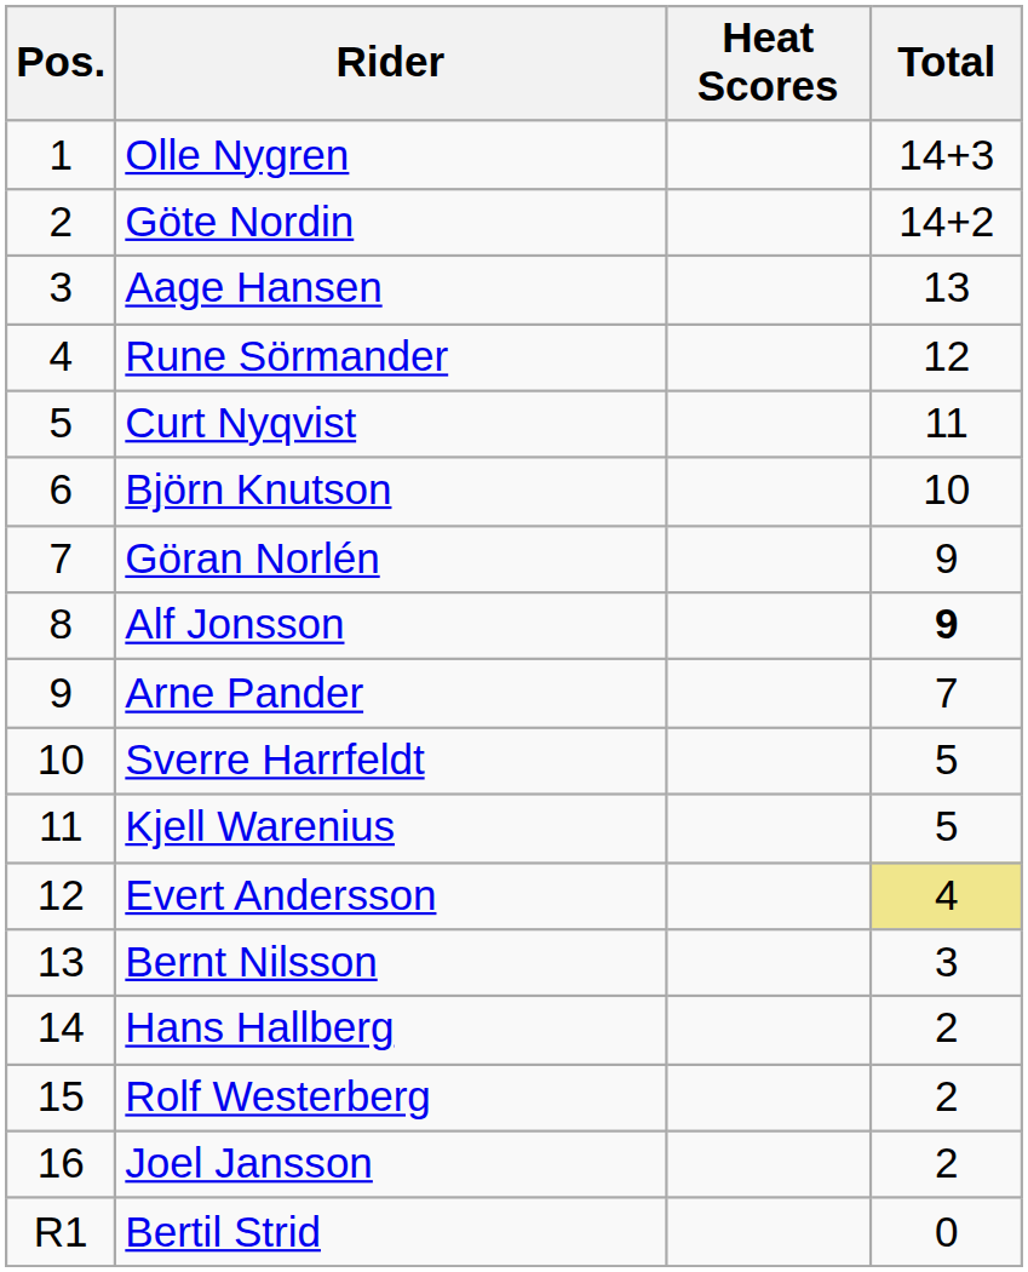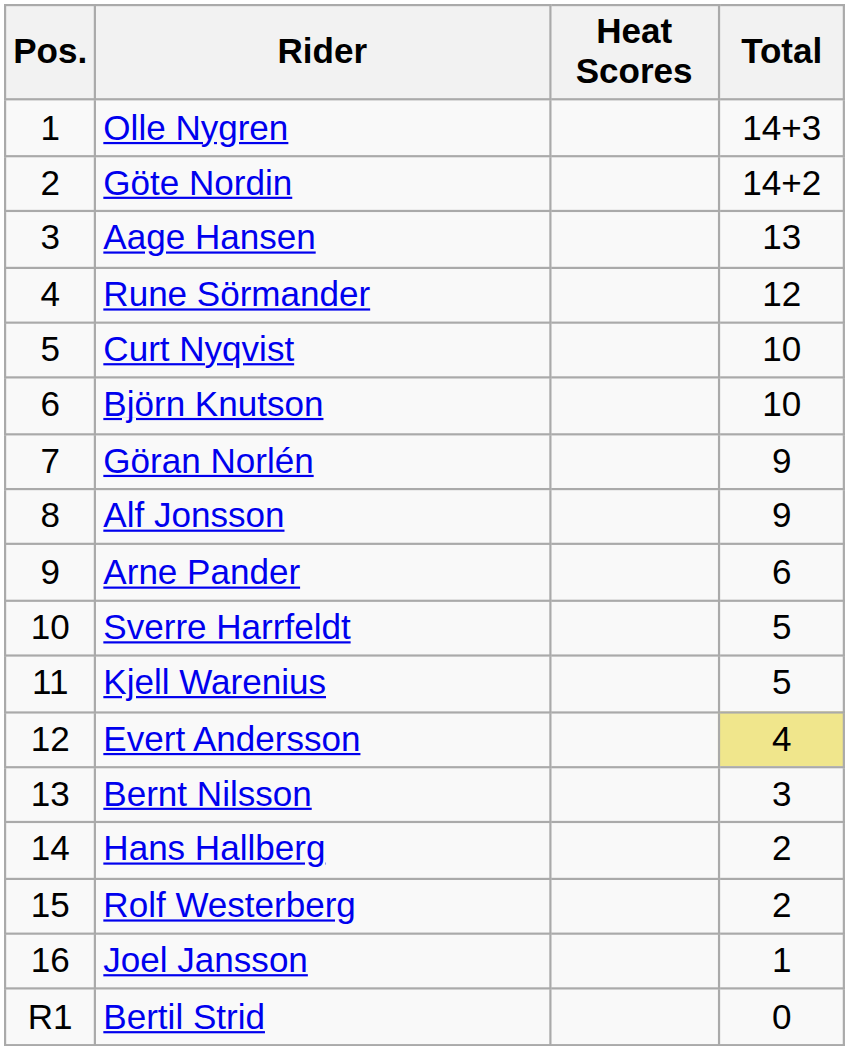 <table class=wikitable>
 <tr>
 <th width=25px>Pos.</th>
 <th width=200px>Rider</th>
 <th width=70px>Heat Scores</th>
 <th width=50px>Total</th>
 </tr>
 <tr align=center >
 <td>1</td>
 <td align=left> <a href='#'>Olle Nygren</a></td>
 <td></td>
 <td>14+3</td>
 </tr>
 <tr align=center >
 <td>2</td>
 <td align=left> <a href='#'>Göte Nordin</a></td>
 <td></td>
 <td>14+2</td>
 </tr>
 <tr align=center >
 <td>3</td>
 <td align=left> <a href='#'>Aage Hansen</a></td>
 <td></td>
 <td>13</td>
 </tr>
 <tr align=center >
 <td>4</td>
 <td align=left> <a href='#'>Rune Sörmander</a></td>
 <td></td>
 <td>12</td>
 </tr>
 <tr align=center >
 <td>5</td>
 <td align=left> <a href='#'>Curt Nyqvist</a></td>
 <td></td>
-<td>11</td>
+<td>10</td>
 </tr>
 <tr align=center >
 <td>6</td>
 <td align=left> <a href='#'>Björn Knutson</a></td>
 <td></td>
 <td>10</td>
 </tr>
 <tr align=center >
 <td>7</td>
 <td align=left> <a href='#'>Göran Norlén</a></td>
 <td></td>
 <td>9</td>
 </tr>
 <tr align=center >
 <td>8</td>
 <td align=left> <a href='#'>Alf Jonsson</a></td>
 <td></td>
-<td><strong>9</strong></td>
+<td>9</td>
 </tr>
 <tr align=center>
 <td>9</td>
 <td align=left> <a href='#'>Arne Pander</a></td>
 <td></td>
-<td>7</td>
+<td>6</td>
 </tr>
 <tr align=center>
 <td>10</td>
 <td align=left> <a href='#'>Sverre Harrfeldt</a></td>
 <td></td>
 <td>5</td>
 </tr>
 <tr align=center>
 <td>11</td>
 <td align=left> <a href='#'>Kjell Warenius</a></td>
 <td></td>
 <td>5</td>
 </tr>
 <tr align=center>
 <td>12</td>
 <td align=left> <a href='#'>Evert Andersson</a></td>
 <td></td>
 <td style="background: khaki;">4</td>
 </tr>
 <tr align=center>
 <td>13</td>
 <td align=left> <a href='#'>Bernt Nilsson</a></td>
 <td></td>
 <td>3</td>
 </tr>
 <tr align=center>
 <td>14</td>
 <td align=left> <a href='#'>Hans Hallberg</a></td>
 <td></td>
 <td>2</td>
 </tr>
 <tr align=center>
 <td>15</td>
 <td align=left> <a href='#'>Rolf Westerberg</a></td>
 <td></td>
 <td>2</td>
 </tr>
 <tr align=center>
 <td>16</td>
 <td align=left> <a href='#'>Joel Jansson</a></td>
 <td></td>
-<td>2</td>
+<td>1</td>
 </tr>
 <tr align=center>
 <td>R1</td>
 <td align=left> <a href='#'>Bertil Strid</a></td>
 <td></td>
 <td>0</td>
 </tr>
 <tr align=center>
 </tr>
 </table>
